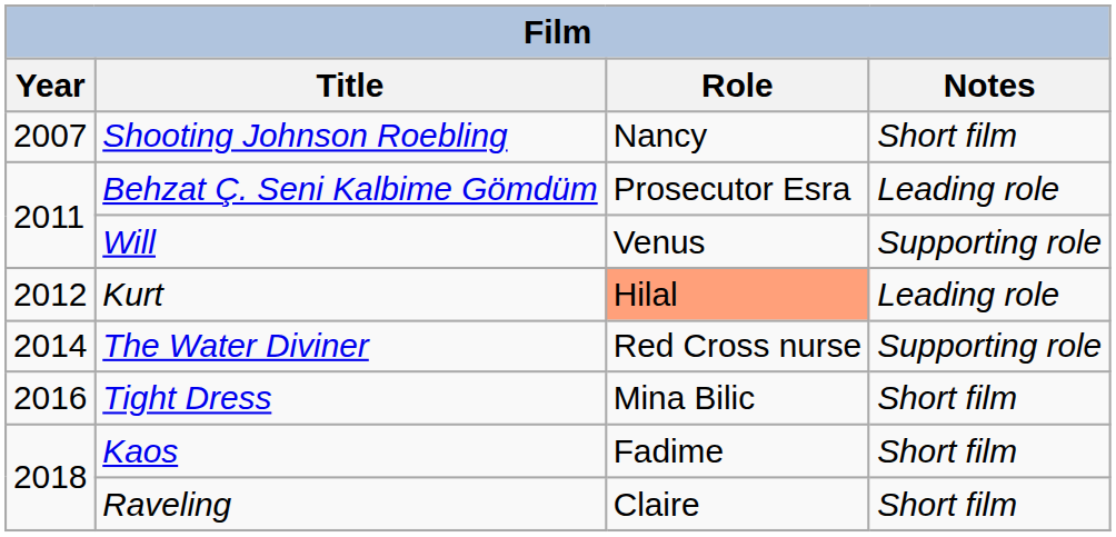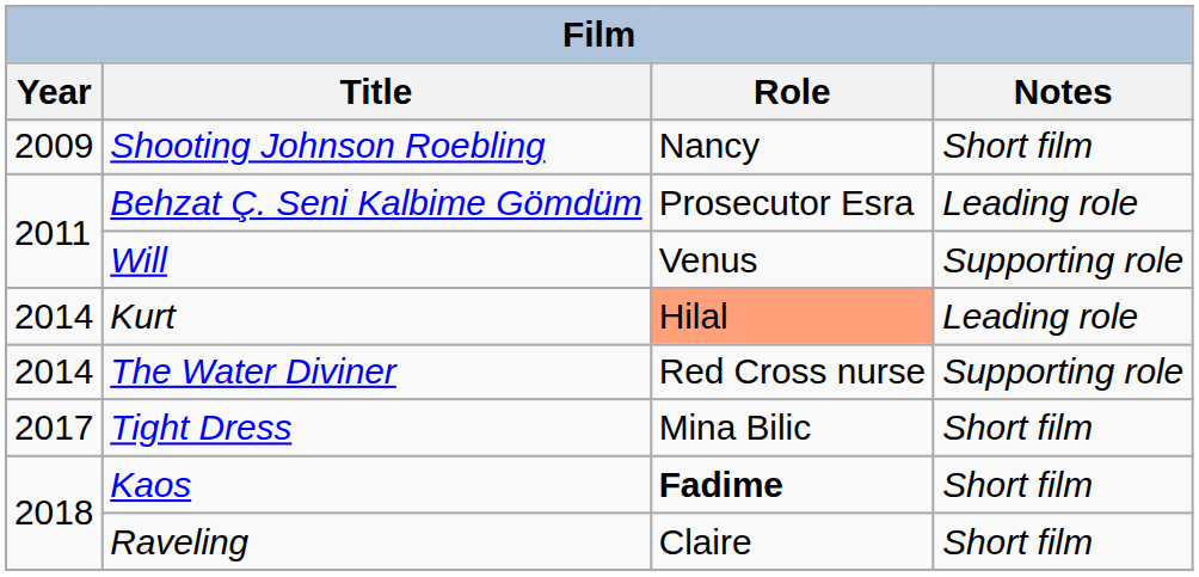 <table class="wikitable" style="font-size: 90%;">
 <tr>
 <th colspan="4" style="background: LightSteelBlue;">Film</th>
 </tr>
 <tr>
 <th>Year</th>
 <th>Title</th>
 <th>Role</th>
 <th>Notes</th>
 </tr>
 <tr>
-<td>2007</td>
+<td>2009</td>
 <td><em><a href='#'>Shooting Johnson Roebling</a></em></td>
 <td>Nancy</td>
 <td><em>Short film</em></td>
 </tr>
 <tr>
 <td rowspan="2">2011</td>
 <td><em><a href='#'>Behzat Ç. Seni Kalbime Gömdüm</a></em></td>
 <td>Prosecutor Esra</td>
 <td><em>Leading role</em></td>
 </tr>
 <tr>
 <td><em><a href='#'>Will</a></em></td>
 <td>Venus</td>
 <td><em>Supporting role</em></td>
 </tr>
 <tr>
-<td>2012</td>
+<td>2014</td>
 <td><em>Kurt</em></td>
 <td style="background: lightsalmon;">Hilal</td>
 <td><em>Leading role</em></td>
 </tr>
 <tr>
 <td>2014</td>
 <td><em><a href='#'>The Water Diviner</a></em></td>
 <td>Red Cross nurse</td>
 <td><em>Supporting role</em></td>
 </tr>
 <tr>
-<td>2016</td>
+<td>2017</td>
 <td><em><a href='#'>Tight Dress</a></em></td>
 <td>Mina Bilic</td>
 <td><em>Short film</em></td>
 </tr>
 <tr>
 <td rowspan="2">2018</td>
 <td><a href='#'><em>Kaos</em></a></td>
-<td>Fadime</td>
+<td><strong>Fadime</strong></td>
 <td><em>Short film</em></td>
 </tr>
 <tr>
 <td><em>Raveling</em></td>
 <td>Claire</td>
 <td><em>Short film</em></td>
 </tr>
 </table>
